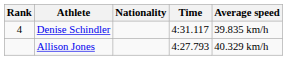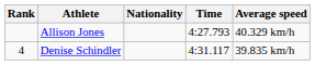 <table class="wikitable sortable">
 <tr>
 <th>Rank</th>
 <th>Athlete</th>
 <th>Nationality</th>
 <th>Time</th>
 <th>Average speed</th>
 </tr>
 <tr>
+<td align=center></td>
+<td><a href='#'>Allison Jones</a></td>
+<td></td>
+<td>4:27.793</td>
+<td>40.329 km/h</td>
+</tr>
+<tr>
 <td align=center>4</td>
 <td><a href='#'>Denise Schindler</a></td>
 <td></td>
 <td>4:31.117</td>
 <td>39.835 km/h</td>
 </tr>
-<tr>
-<td align=center></td>
-<td><a href='#'>Allison Jones</a></td>
-<td></td>
-<td>4:27.793</td>
-<td>40.329 km/h</td>
-</tr>
 </table>
